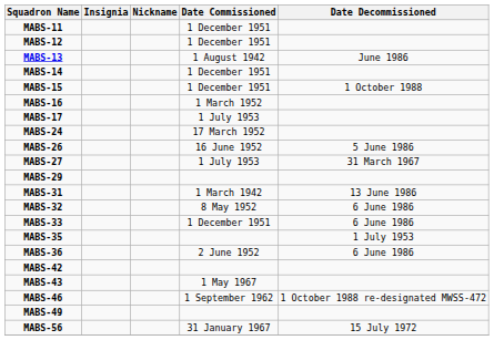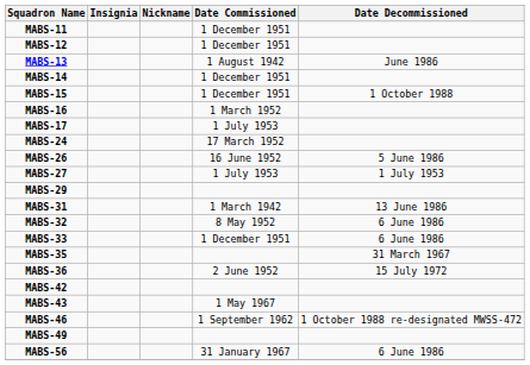 <table class="wikitable" style="text-align:center;">
 <tr bgcolor="#CCCCCC">
 <th>Squadron Name</th>
 <th>Insignia</th>
 <th>Nickname</th>
 <th>Date Commissioned</th>
 <th>Date Decommissioned</th>
 </tr>
 <tr>
 <td><strong>MABS-11</strong></td>
 <td></td>
 <td></td>
 <td>1 December 1951</td>
 <td></td>
 </tr>
 <tr>
 <td><strong>MABS-12</strong></td>
 <td></td>
 <td></td>
 <td>1 December 1951</td>
 <td></td>
 </tr>
 <tr>
 <td><strong><a href='#'>MABS-13</a></strong></td>
 <td></td>
 <td></td>
 <td>1 August 1942</td>
 <td>June 1986</td>
 </tr>
 <tr>
 <td><strong>MABS-14</strong></td>
 <td></td>
 <td></td>
 <td>1 December 1951</td>
 <td></td>
 </tr>
 <tr>
 <td><strong>MABS-15</strong></td>
 <td></td>
 <td></td>
 <td>1 December 1951</td>
 <td>1 October 1988</td>
 </tr>
 <tr>
 <td><strong>MABS-16</strong></td>
 <td></td>
 <td></td>
 <td>1 March 1952</td>
 <td></td>
 </tr>
 <tr>
 <td><strong>MABS-17</strong></td>
 <td></td>
 <td></td>
 <td>1 July 1953</td>
 <td></td>
 </tr>
 <tr>
 <td><strong>MABS-24</strong></td>
 <td></td>
 <td></td>
 <td>17 March 1952</td>
 <td></td>
 </tr>
 <tr>
 <td><strong>MABS-26</strong></td>
 <td></td>
 <td></td>
 <td>16 June 1952 </td>
 <td>5 June 1986</td>
 </tr>
 <tr>
 <td><strong>MABS-27</strong></td>
 <td></td>
 <td></td>
 <td>1 July 1953</td>
-<td>31 March 1967</td>
+<td>1 July 1953</td>
 </tr>
 <tr>
 <td><strong>MABS-29</strong></td>
 <td></td>
 <td></td>
 <td></td>
 <td></td>
 </tr>
 <tr>
 <td><strong>MABS-31</strong></td>
 <td></td>
 <td></td>
 <td>1 March 1942 </td>
 <td>13 June 1986</td>
 </tr>
 <tr>
 <td><strong>MABS-32</strong></td>
 <td></td>
 <td></td>
 <td>8 May 1952</td>
 <td>6 June 1986</td>
 </tr>
 <tr>
 <td><strong>MABS-33</strong></td>
 <td></td>
 <td></td>
 <td>1 December 1951</td>
 <td>6 June 1986</td>
 </tr>
 <tr>
 <td><strong>MABS-35</strong></td>
 <td></td>
 <td></td>
 <td></td>
-<td>1 July 1953</td>
+<td>31 March 1967</td>
 </tr>
 <tr>
 <td><strong>MABS-36</strong></td>
 <td></td>
 <td></td>
 <td>2 June 1952</td>
-<td>6 June 1986</td>
+<td>15 July 1972</td>
 </tr>
 <tr>
 <td><strong>MABS-42</strong></td>
 <td></td>
 <td></td>
 <td></td>
 <td></td>
 </tr>
 <tr>
 <td><strong>MABS-43</strong></td>
 <td></td>
 <td></td>
 <td>1 May 1967</td>
 <td></td>
 </tr>
 <tr>
 <td><strong>MABS-46</strong></td>
 <td></td>
 <td></td>
 <td>1 September 1962</td>
 <td>1 October 1988 re-designated MWSS-472</td>
 </tr>
 <tr>
 <td><strong>MABS-49</strong></td>
 <td></td>
 <td></td>
 <td></td>
 <td></td>
 </tr>
 <tr>
 <td><strong>MABS-56</strong></td>
 <td></td>
 <td></td>
 <td>31 January 1967</td>
-<td>15 July 1972</td>
+<td>6 June 1986</td>
 </tr>
 <tr>
 </tr>
 </table>
